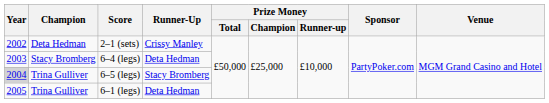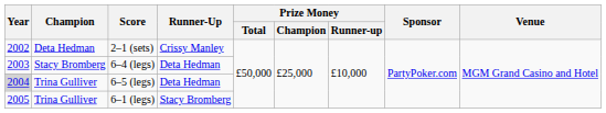 <table class="wikitable">
 <tr>
 <th rowspan=2>Year</th>
 <th rowspan=2>Champion</th>
 <th rowspan=2>Score</th>
 <th rowspan=2>Runner-Up</th>
 <th colspan=3>Prize Money</th>
 <th rowspan=2>Sponsor</th>
 <th rowspan=2>Venue</th>
 </tr>
 <tr>
 <th>Total</th>
 <th>Champion</th>
 <th>Runner-up</th>
 </tr>
 <tr>
 <td><a href='#'>2002</a></td>
 <td> <a href='#'>Deta Hedman</a></td>
 <td>2–1 (sets)</td>
 <td> <a href='#'>Crissy Manley</a></td>
 <td rowspan=4>£50,000</td>
 <td rowspan=4>£25,000</td>
 <td rowspan=4>£10,000</td>
 <td rowspan=4><a href='#'>PartyPoker.com</a></td>
 <td rowspan=4><a href='#'>MGM Grand Casino and Hotel</a></td>
 </tr>
 <tr>
 <td><a href='#'>2003</a></td>
 <td> <a href='#'>Stacy Bromberg</a></td>
 <td>6–4 (legs)</td>
 <td> <a href='#'>Deta Hedman</a></td>
 </tr>
 <tr>
 <td style="background: lightgrey;"><a href='#'>2004</a></td>
 <td> <a href='#'>Trina Gulliver</a></td>
 <td>6–5 (legs)</td>
-<td> <a href='#'>Stacy Bromberg</a></td>
+<td> <a href='#'>Deta Hedman</a></td>
 </tr>
 <tr>
 <td><a href='#'>2005</a></td>
 <td> <a href='#'>Trina Gulliver</a></td>
 <td>6–1 (legs)</td>
-<td> <a href='#'>Deta Hedman</a></td>
+<td> <a href='#'>Stacy Bromberg</a></td>
 </tr>
 </table>
